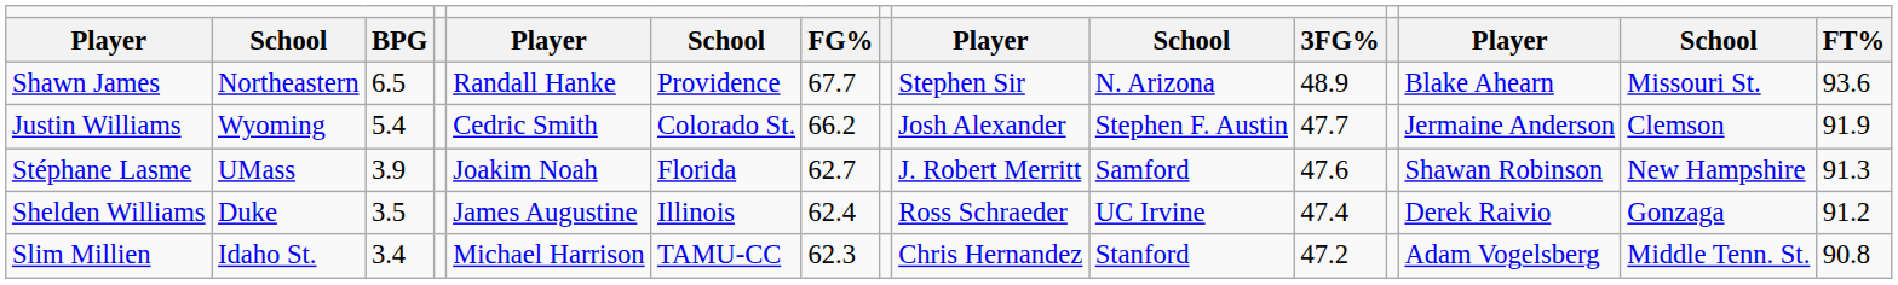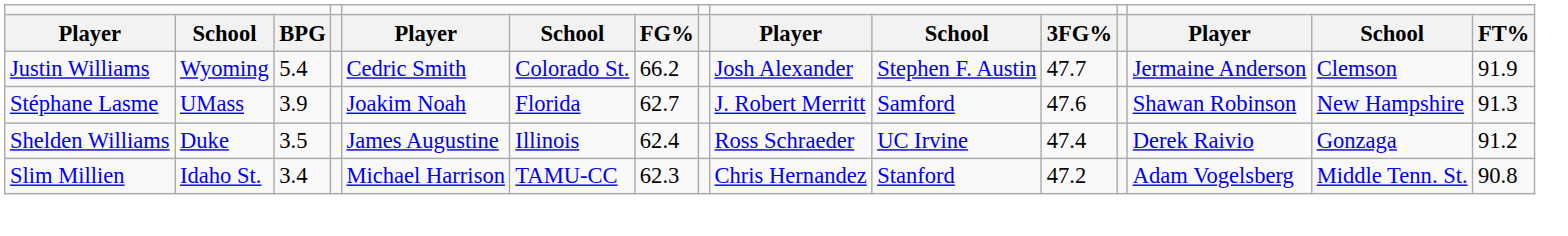 <table class="wikitable" style="text-align: left;">
 <tr>
 <td colspan=3></td>
 <td></td>
 <td colspan=3></td>
 <td></td>
 <td colspan=3></td>
 <td></td>
 <td colspan=3></td>
 </tr>
 <tr>
 <th>Player</th>
 <th>School</th>
 <th>BPG</th>
 <th></th>
 <th>Player</th>
 <th>School</th>
 <th>FG%</th>
 <th></th>
 <th>Player</th>
 <th>School</th>
 <th>3FG%</th>
 <th></th>
 <th>Player</th>
 <th>School</th>
 <th>FT%</th>
-</tr>
-<tr>
-<td style="text-align:left;"><a href='#'>Shawn James</a></td>
-<td><a href='#'>Northeastern</a></td>
-<td>6.5</td>
-<td></td>
-<td><a href='#'>Randall Hanke</a></td>
-<td><a href='#'>Providence</a></td>
-<td>67.7</td>
-<td></td>
-<td><a href='#'>Stephen Sir</a></td>
-<td><a href='#'>N. Arizona</a></td>
-<td>48.9</td>
-<td></td>
-<td><a href='#'>Blake Ahearn</a></td>
-<td><a href='#'>Missouri St.</a></td>
-<td>93.6</td>
 </tr>
 <tr>
 <td style="text-align:left;"><a href='#'>Justin Williams</a></td>
 <td><a href='#'>Wyoming</a></td>
 <td>5.4</td>
 <td></td>
 <td><a href='#'>Cedric Smith</a></td>
 <td><a href='#'>Colorado St.</a></td>
 <td>66.2</td>
 <td></td>
 <td><a href='#'>Josh Alexander</a></td>
 <td><a href='#'>Stephen F. Austin</a></td>
 <td>47.7</td>
 <td></td>
 <td><a href='#'>Jermaine Anderson</a></td>
 <td><a href='#'>Clemson</a></td>
 <td>91.9</td>
 </tr>
 <tr>
 <td style="text-align:left;"><a href='#'>Stéphane Lasme</a></td>
 <td><a href='#'>UMass</a></td>
 <td>3.9</td>
 <td></td>
 <td><a href='#'>Joakim Noah</a></td>
 <td><a href='#'>Florida</a></td>
 <td>62.7</td>
 <td></td>
 <td><a href='#'>J. Robert Merritt</a></td>
 <td><a href='#'>Samford</a></td>
 <td>47.6</td>
 <td></td>
 <td><a href='#'>Shawan Robinson</a></td>
 <td><a href='#'>New Hampshire</a></td>
 <td>91.3</td>
 </tr>
 <tr>
 <td style="text-align:left;"><a href='#'>Shelden Williams</a></td>
 <td><a href='#'>Duke</a></td>
 <td>3.5</td>
 <td></td>
 <td><a href='#'>James Augustine</a></td>
 <td><a href='#'>Illinois</a></td>
 <td>62.4</td>
 <td></td>
 <td><a href='#'>Ross Schraeder</a></td>
 <td><a href='#'>UC Irvine</a></td>
 <td>47.4</td>
 <td></td>
 <td><a href='#'>Derek Raivio</a></td>
 <td><a href='#'>Gonzaga</a></td>
 <td>91.2</td>
 </tr>
 <tr>
 <td style="text-align:left;"><a href='#'>Slim Millien</a></td>
 <td><a href='#'>Idaho St.</a></td>
 <td>3.4</td>
 <td></td>
 <td><a href='#'>Michael Harrison</a></td>
 <td><a href='#'>TAMU-CC</a></td>
 <td>62.3</td>
 <td></td>
 <td><a href='#'>Chris Hernandez</a></td>
 <td><a href='#'>Stanford</a></td>
 <td>47.2</td>
 <td></td>
 <td><a href='#'>Adam Vogelsberg</a></td>
 <td><a href='#'>Middle Tenn. St.</a></td>
 <td>90.8</td>
 </tr>
 </table>
